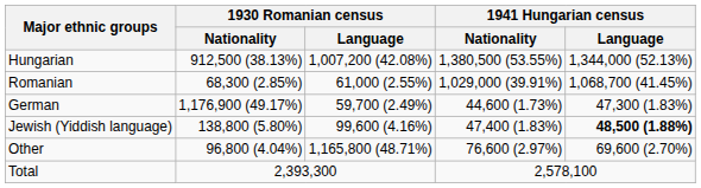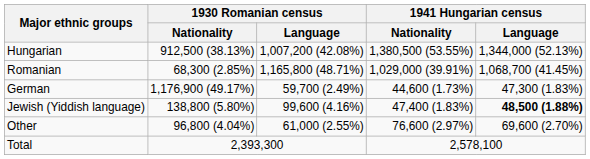 <table class="wikitable">
 <tr>
 <th rowspan="2">Major ethnic groups</th>
 <th colspan="2">1930 Romanian census</th>
 <th colspan="2">1941 Hungarian census</th>
 </tr>
 <tr>
 <th>Nationality</th>
 <th>Language</th>
 <th>Nationality</th>
 <th>Language</th>
 </tr>
 <tr>
 <td>Hungarian</td>
 <td align="right">912,500 (38.13%)</td>
 <td align="right">1,007,200 (42.08%)</td>
 <td align="right">1,380,500 (53.55%)</td>
 <td align="right">1,344,000 (52.13%)</td>
 </tr>
 <tr>
 <td>Romanian</td>
 <td align="right">68,300 (2.85%)</td>
-<td align="right">61,000 (2.55%)</td>
+<td align="right">1,165,800 (48.71%)</td>
 <td align="right">1,029,000 (39.91%)</td>
 <td align="right">1,068,700 (41.45%)</td>
 </tr>
 <tr>
 <td>German</td>
 <td align="right">1,176,900 (49.17%)</td>
 <td align="right">59,700 (2.49%)</td>
 <td align="right">44,600 (1.73%)</td>
 <td align="right">47,300 (1.83%)</td>
 </tr>
 <tr>
 <td>Jewish (Yiddish language)</td>
 <td align="right">138,800 (5.80%)</td>
 <td align="right">99,600 (4.16%)</td>
 <td align="right">47,400 (1.83%)</td>
 <td align="right"><strong>48,500 (1.88%)</strong></td>
 </tr>
 <tr>
 <td>Other</td>
 <td align="right">96,800 (4.04%)</td>
-<td align="right">1,165,800 (48.71%)</td>
+<td align="right">61,000 (2.55%)</td>
 <td align="right">76,600 (2.97%)</td>
 <td align="right">69,600 (2.70%)</td>
 </tr>
 <tr>
 <td>Total</td>
 <td colspan="2" align="center">2,393,300</td>
 <td colspan="2" align="center">2,578,100</td>
 </tr>
 </table>
